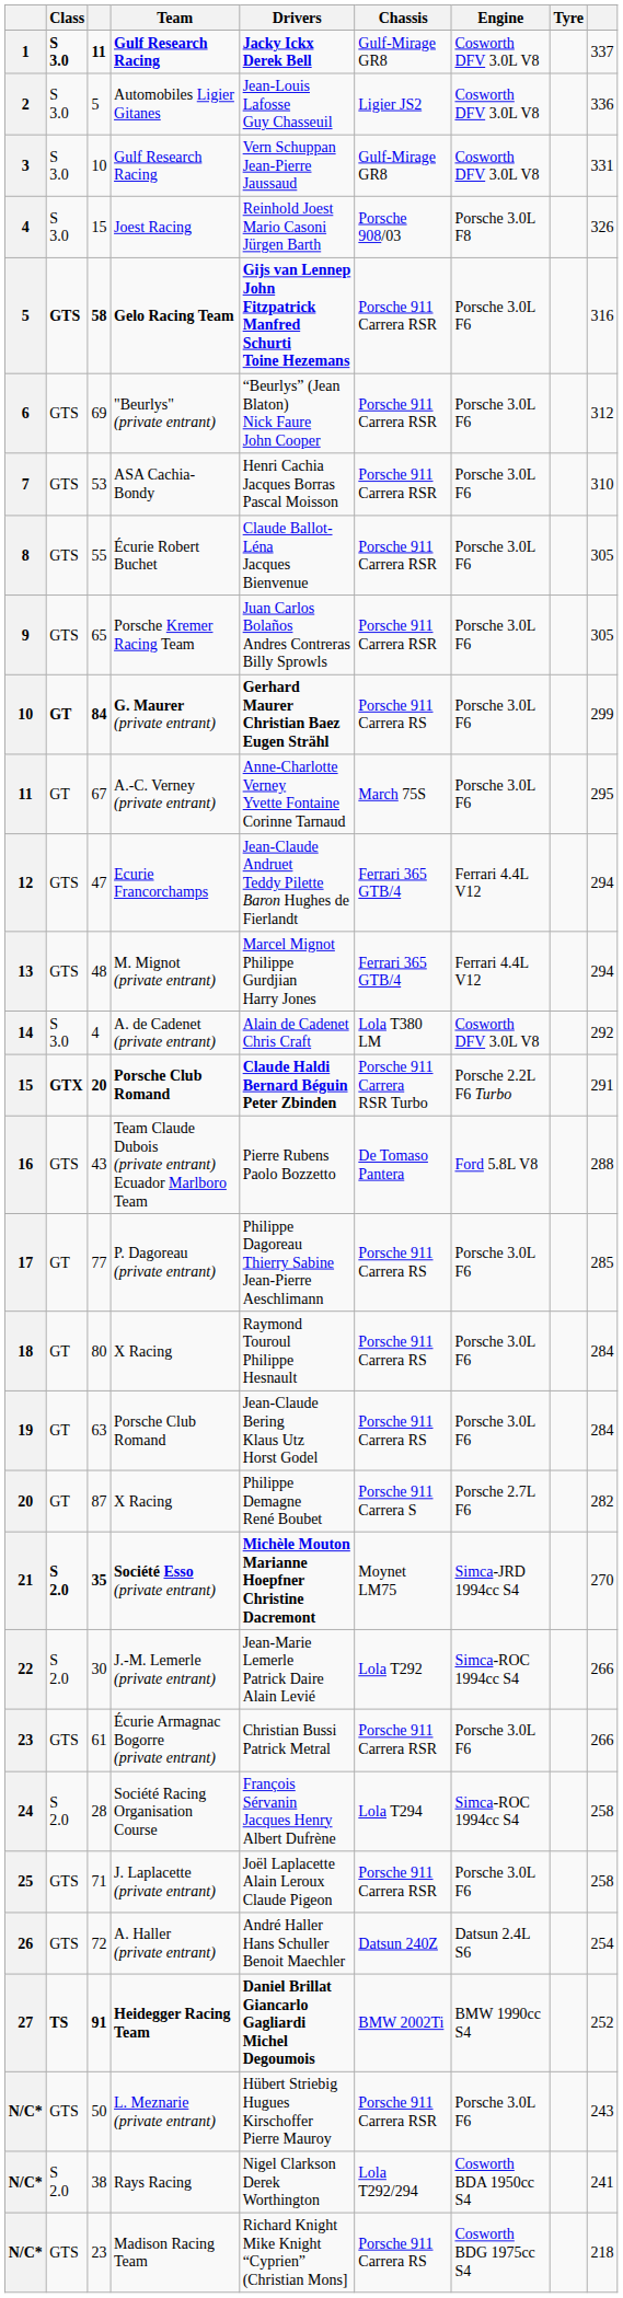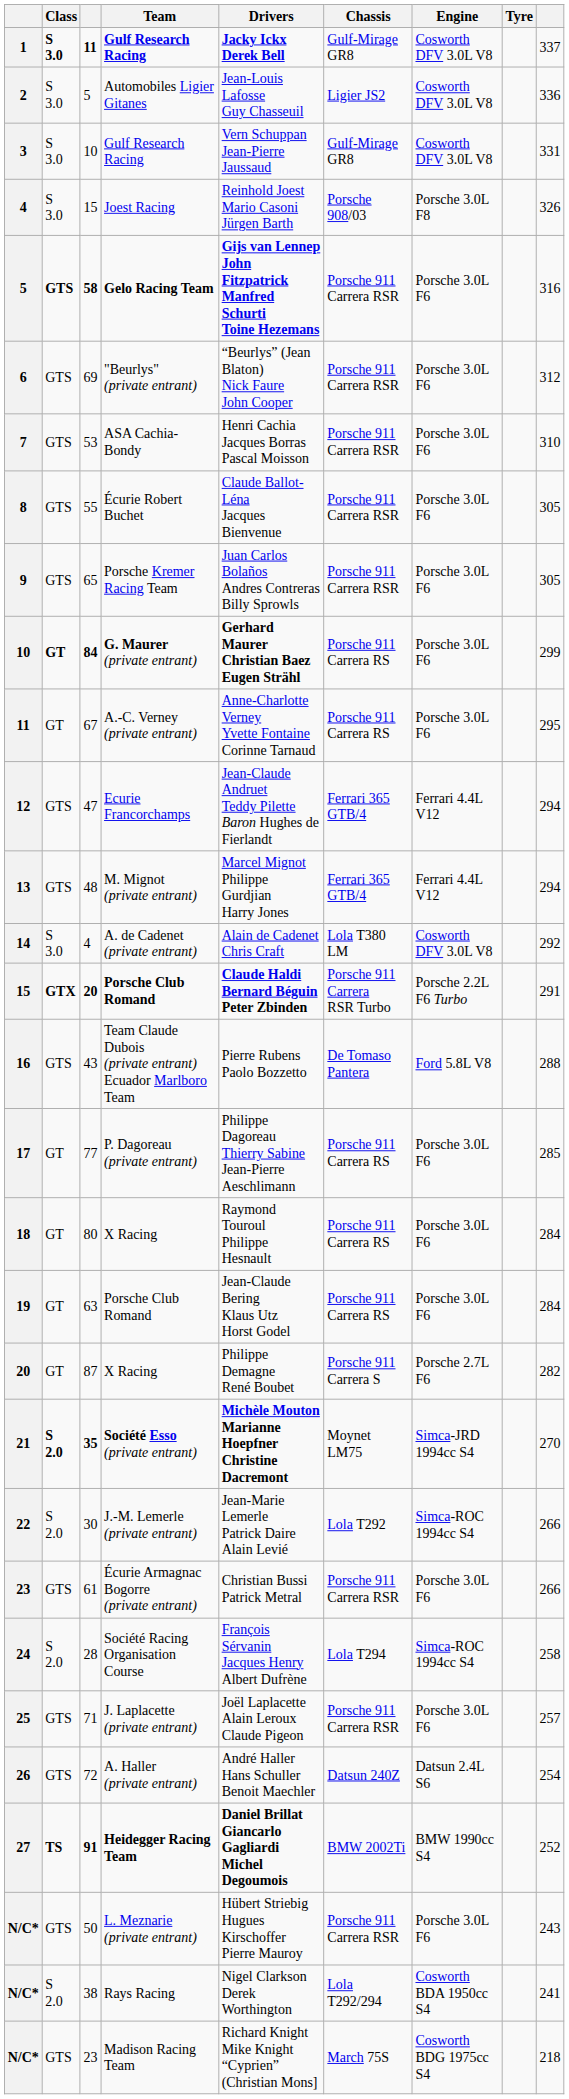 <table class="wikitable" style="font-size: 95%;">
 <tr>
 <th></th>
 <th>Class</th>
 <th></th>
 <th>Team</th>
 <th>Drivers</th>
 <th>Chassis</th>
 <th>Engine</th>
 <th>Tyre</th>
 <th></th>
 </tr>
 <tr>
 <th><strong>1</strong></th>
 <td><strong>S<br>3.0</strong></td>
 <td><strong>11</strong></td>
 <td><strong> <a href='#'>Gulf Research Racing</a></strong></td>
 <td><strong> <a href='#'>Jacky Ickx</a><br> <a href='#'>Derek Bell</a> </strong></td>
 <td><a href='#'>Gulf-Mirage</a> GR8</td>
 <td><a href='#'>Cosworth DFV</a> 3.0L V8</td>
 <td></td>
 <td>337</td>
 </tr>
 <tr>
 <th>2</th>
 <td>S<br>3.0</td>
 <td>5</td>
 <td> Automobiles <a href='#'>Ligier</a> <a href='#'>Gitanes</a></td>
 <td> <a href='#'>Jean-Louis Lafosse</a><br> <a href='#'>Guy Chasseuil</a></td>
 <td><a href='#'>Ligier JS2</a></td>
 <td><a href='#'>Cosworth DFV</a> 3.0L V8</td>
 <td></td>
 <td>336</td>
 </tr>
 <tr>
 <th>3</th>
 <td>S<br>3.0</td>
 <td>10</td>
 <td> <a href='#'>Gulf Research Racing</a></td>
 <td> <a href='#'>Vern Schuppan</a><br> <a href='#'>Jean-Pierre Jaussaud</a></td>
 <td><a href='#'>Gulf-Mirage</a> GR8</td>
 <td><a href='#'>Cosworth DFV</a> 3.0L V8</td>
 <td></td>
 <td>331</td>
 </tr>
 <tr>
 <th>4</th>
 <td>S<br>3.0</td>
 <td>15</td>
 <td> <a href='#'>Joest Racing</a></td>
 <td> <a href='#'>Reinhold Joest</a><br> <a href='#'>Mario Casoni</a><br>  <a href='#'>Jürgen Barth</a></td>
 <td><a href='#'>Porsche 908</a>/03</td>
 <td>Porsche 3.0L F8</td>
 <td></td>
 <td>326</td>
 </tr>
 <tr>
 <th><strong>5</strong></th>
 <td><strong>GTS</strong></td>
 <td><strong>58</strong></td>
 <td><strong> Gelo Racing Team</strong></td>
 <td><strong> <a href='#'>Gijs van Lennep</a><br> <a href='#'>John Fitzpatrick</a><br> <a href='#'>Manfred Schurti</a><br>  <a href='#'>Toine Hezemans</a> </strong></td>
 <td><a href='#'>Porsche 911</a> Carrera RSR</td>
 <td>Porsche 3.0L F6</td>
 <td></td>
 <td>316</td>
 </tr>
 <tr>
 <th>6</th>
 <td>GTS</td>
 <td>69</td>
 <td> "Beurlys"<br><em>(private entrant)</em></td>
 <td> “Beurlys” (Jean Blaton)<br> <a href='#'>Nick Faure</a><br> <a href='#'>John Cooper</a></td>
 <td><a href='#'>Porsche 911</a> Carrera RSR</td>
 <td>Porsche 3.0L F6</td>
 <td></td>
 <td>312</td>
 </tr>
 <tr>
 <th>7</th>
 <td>GTS</td>
 <td>53</td>
 <td> ASA Cachia-Bondy</td>
 <td> Henri Cachia<br> Jacques Borras<br> Pascal Moisson</td>
 <td><a href='#'>Porsche 911</a> Carrera RSR</td>
 <td>Porsche 3.0L F6</td>
 <td></td>
 <td>310</td>
 </tr>
 <tr>
 <th>8</th>
 <td>GTS</td>
 <td>55</td>
 <td> Écurie Robert Buchet</td>
 <td> <a href='#'>Claude Ballot-Léna</a><br> Jacques Bienvenue</td>
 <td><a href='#'>Porsche 911</a> Carrera RSR</td>
 <td>Porsche 3.0L F6</td>
 <td></td>
 <td>305</td>
 </tr>
 <tr>
 <th>9</th>
 <td>GTS</td>
 <td>65</td>
 <td> Porsche <a href='#'>Kremer Racing</a> Team</td>
 <td> <a href='#'>Juan Carlos Bolaños</a><br> Andres Contreras<br> Billy Sprowls</td>
 <td><a href='#'>Porsche 911</a> Carrera RSR</td>
 <td>Porsche 3.0L F6</td>
 <td></td>
 <td>305</td>
 </tr>
 <tr>
 <th><strong>10</strong></th>
 <td><strong>GT</strong></td>
 <td><strong>84</strong></td>
 <td><strong> G. Maurer</strong><br><em>(private entrant)</em></td>
 <td><strong> Gerhard Maurer<br> Christian Baez<br> Eugen Strähl</strong></td>
 <td><a href='#'>Porsche 911</a> Carrera RS</td>
 <td>Porsche 3.0L F6</td>
 <td></td>
 <td>299</td>
 </tr>
 <tr>
 <th>11</th>
 <td>GT</td>
 <td>67</td>
 <td> A.-C. Verney<br><em>(private entrant)</em></td>
 <td> <a href='#'>Anne-Charlotte Verney</a><br> <a href='#'>Yvette Fontaine</a><br> Corinne Tarnaud</td>
-<td><a href='#'>March</a> 75S</td>
+<td><a href='#'>Porsche 911</a> Carrera RS</td>
 <td>Porsche 3.0L F6</td>
 <td></td>
 <td>295</td>
 </tr>
 <tr>
 <th>12</th>
 <td>GTS</td>
 <td>47</td>
 <td> <a href='#'>Ecurie Francorchamps</a></td>
 <td> <a href='#'>Jean-Claude Andruet</a><br> <a href='#'>Teddy Pilette</a><br> <em>Baron</em> Hughes de Fierlandt</td>
 <td><a href='#'>Ferrari 365 GTB/4</a></td>
 <td>Ferrari 4.4L V12</td>
 <td></td>
 <td>294</td>
 </tr>
 <tr>
 <th>13</th>
 <td>GTS</td>
 <td>48</td>
 <td> M. Mignot<br><em>(private entrant)</em></td>
 <td> <a href='#'>Marcel Mignot</a><br> Philippe Gurdjian<br> Harry Jones</td>
 <td><a href='#'>Ferrari 365 GTB/4</a></td>
 <td>Ferrari 4.4L V12</td>
 <td></td>
 <td>294</td>
 </tr>
 <tr>
 <th>14</th>
 <td>S<br>3.0</td>
 <td>4</td>
 <td> A. de Cadenet <br><em>(private entrant)</em></td>
 <td> <a href='#'>Alain de Cadenet</a><br> <a href='#'>Chris Craft</a></td>
 <td><a href='#'>Lola</a> T380 LM</td>
 <td><a href='#'>Cosworth DFV</a> 3.0L V8</td>
 <td></td>
 <td>292</td>
 </tr>
 <tr>
 <th><strong>15</strong></th>
 <td><strong>GTX</strong></td>
 <td><strong>20</strong></td>
 <td><strong> Porsche Club Romand</strong></td>
 <td><strong> <a href='#'>Claude Haldi</a><br> <a href='#'>Bernard Béguin</a><br> Peter Zbinden</strong></td>
 <td><a href='#'>Porsche 911 Carrera</a><br> RSR Turbo</td>
 <td>Porsche 2.2L F6 <em>Turbo</em></td>
 <td></td>
 <td>291</td>
 </tr>
 <tr>
 <th>16</th>
 <td>GTS</td>
 <td>43</td>
 <td> Team Claude Dubois<br><em>(private entrant)</em><br> Ecuador <a href='#'>Marlboro</a> Team</td>
 <td> Pierre Rubens<br> Paolo Bozzetto</td>
 <td><a href='#'>De Tomaso Pantera</a></td>
 <td><a href='#'>Ford</a> 5.8L V8</td>
 <td></td>
 <td>288</td>
 </tr>
 <tr>
 <th>17</th>
 <td>GT</td>
 <td>77</td>
 <td> P. Dagoreau<br><em>(private entrant)</em></td>
 <td> Philippe Dagoreau<br> <a href='#'>Thierry Sabine</a><br> Jean-Pierre Aeschlimann</td>
 <td><a href='#'>Porsche 911</a> Carrera RS</td>
 <td>Porsche 3.0L F6</td>
 <td></td>
 <td>285</td>
 </tr>
 <tr>
 <th>18</th>
 <td>GT</td>
 <td>80</td>
 <td> X Racing</td>
 <td> Raymond Touroul<br> Philippe Hesnault</td>
 <td><a href='#'>Porsche 911</a> Carrera RS</td>
 <td>Porsche 3.0L F6</td>
 <td></td>
 <td>284</td>
 </tr>
 <tr>
 <th>19</th>
 <td>GT</td>
 <td>63</td>
 <td> Porsche Club Romand</td>
 <td> Jean-Claude Bering<br> Klaus Utz<br> Horst Godel</td>
 <td><a href='#'>Porsche 911</a> Carrera RS</td>
 <td>Porsche 3.0L F6</td>
 <td></td>
 <td>284</td>
 </tr>
 <tr>
 <th>20</th>
 <td>GT</td>
 <td>87</td>
 <td> X Racing</td>
 <td> Philippe Demagne<br> René Boubet</td>
 <td><a href='#'>Porsche 911</a> Carrera S</td>
 <td>Porsche 2.7L F6</td>
 <td></td>
 <td>282</td>
 </tr>
 <tr>
 <th><strong>21</strong></th>
 <td><strong>S<br>2.0</strong></td>
 <td><strong>35</strong></td>
 <td><strong> Société <a href='#'>Esso</a></strong><br><em>(private entrant)</em></td>
 <td><strong> <a href='#'>Michèle Mouton</a><br> Marianne Hoepfner<br> Christine Dacremont</strong></td>
 <td>Moynet LM75</td>
 <td><a href='#'>Simca</a>-JRD 1994cc S4</td>
 <td></td>
 <td>270</td>
 </tr>
 <tr>
 <th>22</th>
 <td>S<br>2.0</td>
 <td>30</td>
 <td> J.-M. Lemerle<br><em>(private entrant)</em></td>
 <td> Jean-Marie Lemerle<br> Patrick Daire<br> Alain Levié</td>
 <td><a href='#'>Lola</a> T292</td>
 <td><a href='#'>Simca</a>-ROC 1994cc S4</td>
 <td></td>
 <td>266</td>
 </tr>
 <tr>
 <th>23</th>
 <td>GTS</td>
 <td>61</td>
 <td> Écurie Armagnac Bogorre<br><em>(private entrant)</em></td>
 <td> Christian Bussi<br> Patrick Metral</td>
 <td><a href='#'>Porsche 911</a> Carrera RSR</td>
 <td>Porsche 3.0L F6</td>
 <td></td>
 <td>266</td>
 </tr>
 <tr>
 <th>24</th>
 <td>S<br>2.0</td>
 <td>28</td>
 <td> Société Racing Organisation<br> Course</td>
 <td> <a href='#'>François Sérvanin</a><br> <a href='#'>Jacques Henry</a><br> Albert Dufrène</td>
 <td><a href='#'>Lola</a> T294</td>
 <td><a href='#'>Simca</a>-ROC 1994cc S4</td>
 <td></td>
 <td>258</td>
 </tr>
 <tr>
 <th>25</th>
 <td>GTS</td>
 <td>71</td>
 <td> J. Laplacette<br><em>(private entrant)</em></td>
 <td> Joël Laplacette<br> Alain Leroux<br> Claude Pigeon</td>
 <td><a href='#'>Porsche 911</a> Carrera RSR</td>
 <td>Porsche 3.0L F6</td>
 <td></td>
-<td>258</td>
+<td>257</td>
 </tr>
 <tr>
 <th>26</th>
 <td>GTS</td>
 <td>72</td>
 <td> A. Haller<br><em>(private entrant)</em></td>
 <td> André Haller<br> Hans Schuller<br> Benoit Maechler</td>
 <td><a href='#'>Datsun 240Z</a></td>
 <td>Datsun 2.4L S6</td>
 <td></td>
 <td>254</td>
 </tr>
 <tr>
 <th><strong>27</strong></th>
 <td><strong>TS</strong></td>
 <td><strong>91</strong></td>
 <td><strong> Heidegger Racing Team</strong></td>
 <td><strong> Daniel Brillat<br> Giancarlo Gagliardi<br> Michel Degoumois</strong></td>
 <td><a href='#'>BMW 2002Ti</a></td>
 <td>BMW 1990cc S4</td>
 <td></td>
 <td>252</td>
 </tr>
 <tr>
 <th>N/C*</th>
 <td>GTS</td>
 <td>50</td>
 <td> <a href='#'>L. Meznarie</a> <br><em>(private entrant)</em></td>
 <td> Hübert Striebig<br> Hugues Kirschoffer<br> Pierre Mauroy</td>
 <td><a href='#'>Porsche 911</a> Carrera RSR</td>
 <td>Porsche 3.0L F6</td>
 <td></td>
 <td>243</td>
 </tr>
 <tr>
 <th>N/C*</th>
 <td>S<br>2.0</td>
 <td>38</td>
 <td> Rays Racing</td>
 <td> Nigel Clarkson<br>  Derek Worthington</td>
 <td><a href='#'>Lola</a> T292/294</td>
 <td><a href='#'>Cosworth</a> BDA 1950cc S4</td>
 <td></td>
 <td>241</td>
 </tr>
 <tr>
 <th>N/C*</th>
 <td>GTS</td>
 <td>23</td>
 <td> Madison Racing Team</td>
 <td> Richard Knight<br> Mike Knight<br>  “Cyprien” (Christian Mons]</td>
-<td><a href='#'>Porsche 911</a> Carrera RS</td>
+<td><a href='#'>March</a> 75S</td>
 <td><a href='#'>Cosworth</a> BDG 1975cc S4</td>
 <td></td>
 <td>218</td>
 </tr>
 </table>
